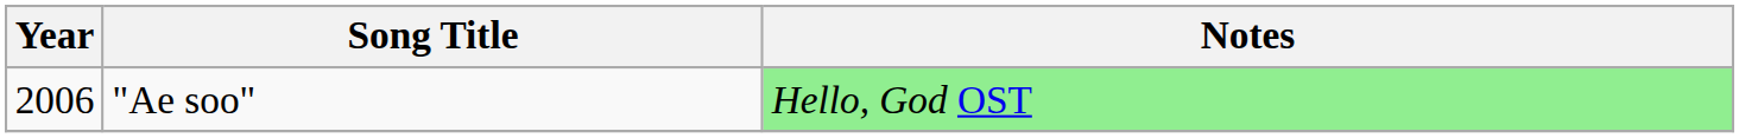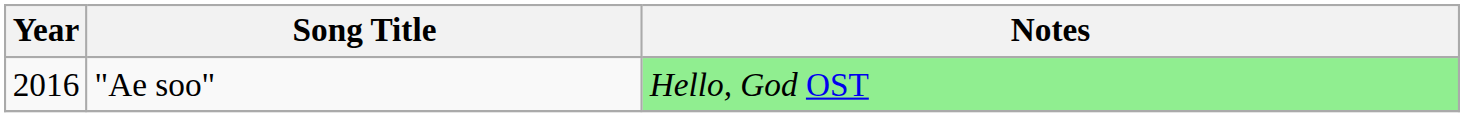 <table class="wikitable" style="width:700px">
 <tr>
 <th width=10>Year</th>
 <th>Song Title</th>
 <th>Notes</th>
 </tr>
 <tr>
-<td>2006</td>
+<td>2016</td>
 <td>"Ae soo" </td>
 <td style="background: lightgreen;"><em>Hello, God</em> <a href='#'>OST</a></td>
 </tr>
 <tr>
 </tr>
 </table>
